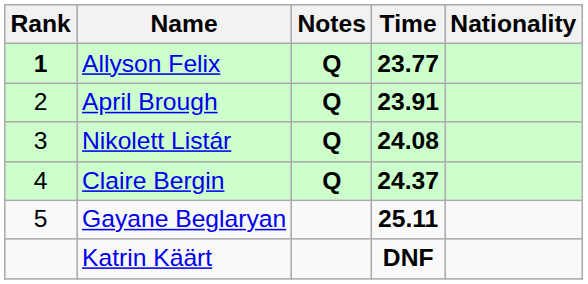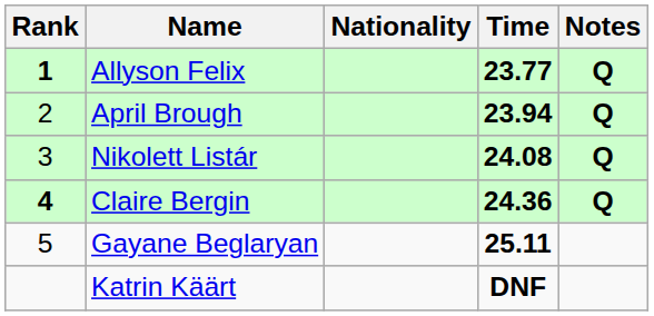 <table class="wikitable sortable" style="text-align:center">
 <tr>
 <th>Rank</th>
 <th>Name</th>
+<th>Nationality</th>
+<th>Time</th>
 <th>Notes</th>
-<th>Time</th>
-<th>Nationality</th>
 </tr>
 <tr bgcolor=ccffcc>
 <td><strong>1</strong></td>
 <td align=left><a href='#'>Allyson Felix</a></td>
+<td align=left></td>
+<td><strong>23.77</strong></td>
 <td><strong>Q</strong></td>
-<td><strong>23.77</strong></td>
-<td align=left></td>
 </tr>
 <tr bgcolor=ccffcc>
 <td>2</td>
 <td align=left><a href='#'>April Brough</a></td>
+<td align=left></td>
+<td><strong>23.94</strong></td>
 <td><strong>Q</strong></td>
-<td><strong>23.91</strong></td>
-<td align=left></td>
 </tr>
 <tr bgcolor=ccffcc>
 <td>3</td>
 <td align=left><a href='#'>Nikolett Listár</a></td>
+<td align=left></td>
+<td><strong>24.08</strong></td>
 <td><strong>Q</strong></td>
-<td><strong>24.08</strong></td>
-<td align=left></td>
 </tr>
 <tr bgcolor=ccffcc>
-<td>4</td>
+<td><strong>4</strong></td>
 <td align=left><a href='#'>Claire Bergin</a></td>
+<td align=left></td>
+<td><strong>24.36</strong></td>
 <td><strong>Q</strong></td>
-<td><strong>24.37</strong></td>
-<td align=left></td>
 </tr>
 <tr>
 <td>5</td>
 <td align=left><a href='#'>Gayane Beglaryan</a></td>
+<td align=left></td>
+<td><strong>25.11</strong></td>
 <td></td>
-<td><strong>25.11</strong></td>
-<td align=left></td>
 </tr>
 <tr>
 <td></td>
 <td align=left><a href='#'>Katrin Käärt</a></td>
+<td align=left></td>
+<td><strong>DNF</strong></td>
 <td></td>
-<td><strong>DNF</strong></td>
-<td align=left></td>
 </tr>
 </table>
